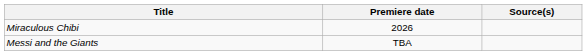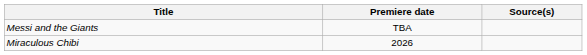 <table class="wikitable plainrowheaders sortable" style="width:75%;text-align:center;">
 <tr>
 <th scope="col" style="width:20%;">Title</th>
 <th scope="col" style="width:10%;">Premiere date</th>
 <th class="unsortable" style="width:5%;">Source(s)</th>
 </tr>
 <tr>
+<td scope="row" style="text-align:left;"><em>Messi and the Giants</em></td>
+<td>TBA</td>
+<td></td>
+</tr>
+<tr>
 <td style="text-align: left;"><em>Miraculous Chibi</em></td>
 <td>2026</td>
 <td></td>
 </tr>
-<tr>
-<td scope="row" style="text-align:left;"><em>Messi and the Giants</em></td>
-<td>TBA</td>
-<td></td>
-</tr>
 </table>
